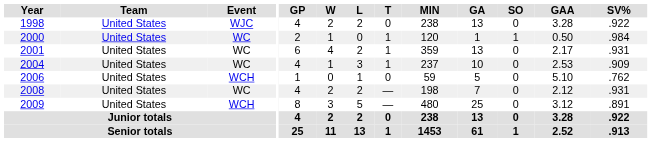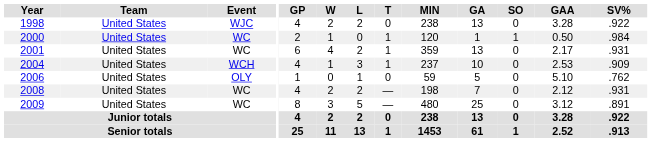 <table border="0" cellpadding="1" cellspacing="0" ID="Table3" style="text-align:center; width:60em">
 <tr ALIGN="center" bgcolor="#e0e0e0">
 <th>Year</th>
 <th>Team</th>
 <th>Event</th>
 <th rowspan="99" bgcolor="#ffffff"></th>
 <th>GP</th>
 <th>W</th>
 <th>L</th>
 <th>T</th>
 <th>MIN</th>
 <th>GA</th>
 <th>SO</th>
 <th>GAA</th>
 <th>SV%</th>
 </tr>
 <tr>
 <td><a href='#'>1998</a></td>
 <td><a href='#'>United States</a></td>
 <td><a href='#'>WJC</a></td>
 <td>4</td>
 <td>2</td>
 <td>2</td>
 <td>0</td>
 <td>238</td>
 <td>13</td>
 <td>0</td>
 <td>3.28</td>
 <td>.922</td>
 </tr>
 <tr bgcolor="#f0f0f0">
 <td><a href='#'>2000</a></td>
 <td><a href='#'>United States</a></td>
 <td><a href='#'>WC</a></td>
 <td>2</td>
 <td>1</td>
 <td>0</td>
 <td>1</td>
 <td>120</td>
 <td>1</td>
 <td>1</td>
 <td>0.50</td>
 <td>.984</td>
 </tr>
 <tr>
 <td><a href='#'>2001</a></td>
 <td>United States</td>
 <td>WC</td>
 <td>6</td>
 <td>4</td>
 <td>2</td>
 <td>1</td>
 <td>359</td>
 <td>13</td>
 <td>0</td>
 <td>2.17</td>
 <td>.931</td>
 </tr>
 <tr bgcolor="#f0f0f0">
 <td><a href='#'>2004</a></td>
 <td>United States</td>
-<td>WC</td>
+<td><a href='#'>WCH</a></td>
 <td>4</td>
 <td>1</td>
 <td>3</td>
 <td>1</td>
 <td>237</td>
 <td>10</td>
 <td>0</td>
 <td>2.53</td>
 <td>.909</td>
 </tr>
 <tr>
 <td><a href='#'>2006</a></td>
 <td>United States</td>
-<td><a href='#'>WCH</a></td>
+<td><a href='#'>OLY</a></td>
 <td>1</td>
 <td>0</td>
 <td>1</td>
 <td>0</td>
 <td>59</td>
 <td>5</td>
 <td>0</td>
 <td>5.10</td>
 <td>.762</td>
 </tr>
 <tr bgcolor="#f0f0f0">
 <td><a href='#'>2008</a></td>
 <td>United States</td>
 <td>WC</td>
 <td>4</td>
 <td>2</td>
 <td>2</td>
 <td>—</td>
 <td>198</td>
 <td>7</td>
 <td>0</td>
 <td>2.12</td>
 <td>.931</td>
 </tr>
 <tr>
 <td><a href='#'>2009</a></td>
 <td>United States</td>
-<td><a href='#'>WCH</a></td>
+<td>WC</td>
 <td>8</td>
 <td>3</td>
 <td>5</td>
 <td>—</td>
 <td>480</td>
 <td>25</td>
 <td>0</td>
 <td>3.12</td>
 <td>.891</td>
 </tr>
 <tr bgcolor="#e0e0e0">
 <th colspan="3">Junior totals</th>
 <th>4</th>
 <th>2</th>
 <th>2</th>
 <th>0</th>
 <th>238</th>
 <th>13</th>
 <th>0</th>
 <th>3.28</th>
 <th>.922</th>
 </tr>
 <tr bgcolor="#e0e0e0">
 <th colspan="3">Senior totals</th>
 <th>25</th>
 <th>11</th>
 <th>13</th>
 <th>1</th>
 <th>1453</th>
 <th>61</th>
 <th>1</th>
 <th>2.52</th>
 <th>.913</th>
 </tr>
 </table>
